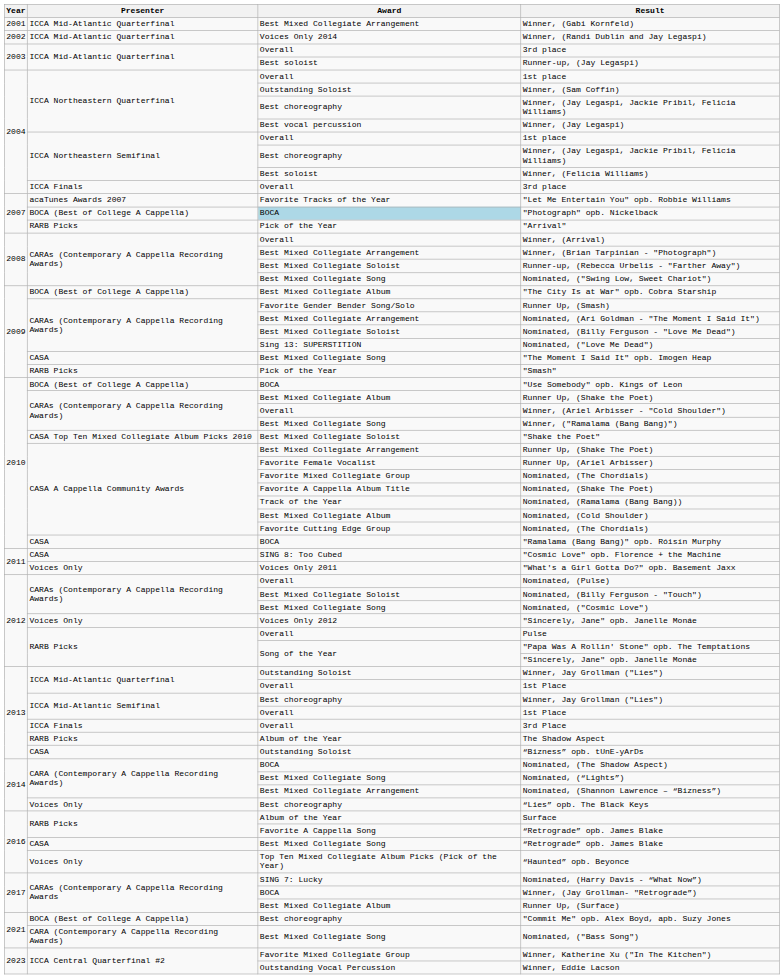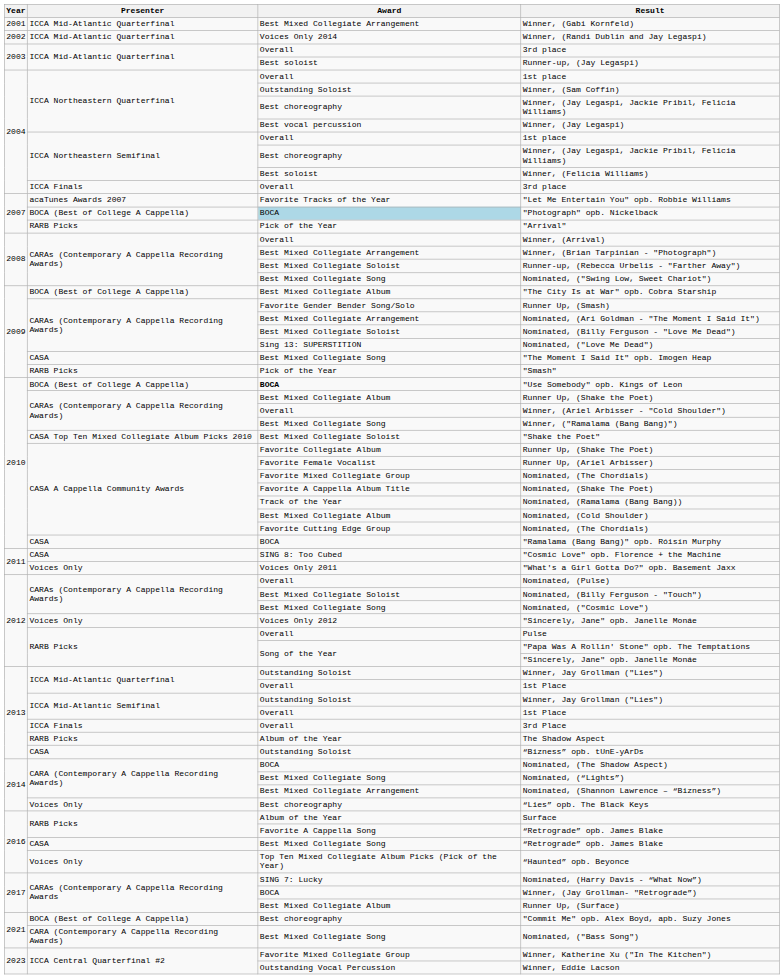 <table class="wikitable">
 <tr>
 <th>Year</th>
 <th>Presenter</th>
 <th>Award</th>
 <th>Result</th>
 </tr>
 <tr>
 <td>2001</td>
 <td>ICCA Mid-Atlantic Quarterfinal</td>
 <td>Best Mixed Collegiate Arrangement</td>
 <td>Winner, (Gabi Kornfeld)</td>
 </tr>
 <tr>
 <td>2002</td>
 <td>ICCA Mid-Atlantic Quarterfinal</td>
 <td>Voices Only 2014</td>
 <td>Winner, (Randi Dublin and Jay Legaspi)</td>
 </tr>
 <tr>
 <td rowspan="2">2003</td>
 <td rowspan="2">ICCA Mid-Atlantic Quarterfinal</td>
 <td>Overall</td>
 <td>3rd place</td>
 </tr>
 <tr>
 <td>Best soloist</td>
 <td>Runner-up, (Jay Legaspi)</td>
 </tr>
 <tr>
 <td rowspan="8">2004</td>
 <td rowspan="4">ICCA Northeastern Quarterfinal</td>
 <td>Overall</td>
 <td>1st place</td>
 </tr>
 <tr>
 <td>Outstanding Soloist</td>
 <td>Winner, (Sam Coffin)</td>
 </tr>
 <tr>
 <td>Best choreography</td>
 <td>Winner, (Jay Legaspi, Jackie Pribil, Felicia Williams)</td>
 </tr>
 <tr>
 <td>Best vocal percussion</td>
 <td>Winner, (Jay Legaspi)</td>
 </tr>
 <tr>
 <td rowspan="3">ICCA Northeastern Semifinal</td>
 <td>Overall</td>
 <td>1st place</td>
 </tr>
 <tr>
 <td>Best choreography</td>
 <td>Winner, (Jay Legaspi, Jackie Pribil, Felicia Williams)</td>
 </tr>
 <tr>
 <td>Best soloist</td>
 <td>Winner, (Felicia Williams)</td>
 </tr>
 <tr>
 <td>ICCA Finals</td>
 <td>Overall</td>
 <td>3rd place</td>
 </tr>
 <tr>
 <td rowspan="3">2007</td>
 <td>acaTunes Awards 2007</td>
 <td>Favorite Tracks of the Year</td>
 <td>"Let Me Entertain You" opb. Robbie Williams</td>
 </tr>
 <tr>
 <td>BOCA (Best of College A Cappella)</td>
 <td style="background: lightblue;">BOCA</td>
 <td>"Photograph" opb. Nickelback</td>
 </tr>
 <tr>
 <td>RARB Picks</td>
 <td>Pick of the Year</td>
 <td>"Arrival"</td>
 </tr>
 <tr>
 <td rowspan="4">2008</td>
 <td rowspan="4">CARAs (Contemporary A Cappella Recording Awards)</td>
 <td>Overall</td>
 <td>Winner, (Arrival)</td>
 </tr>
 <tr>
 <td>Best Mixed Collegiate Arrangement</td>
 <td>Winner, (Brian Tarpinian - "Photograph")</td>
 </tr>
 <tr>
 <td>Best Mixed Collegiate Soloist</td>
 <td>Runner-up, (Rebecca Urbelis - "Farther Away")</td>
 </tr>
 <tr>
 <td>Best Mixed Collegiate Song</td>
 <td>Nominated, ("Swing Low, Sweet Chariot")</td>
 </tr>
 <tr>
 <td rowspan="7">2009</td>
 <td>BOCA (Best of College A Cappella)</td>
 <td>Best Mixed Collegiate Album</td>
 <td>"The City Is at War" opb. Cobra Starship</td>
 </tr>
 <tr>
 <td rowspan="4">CARAs (Contemporary A Cappella Recording Awards)</td>
 <td>Favorite Gender Bender Song/Solo</td>
 <td>Runner Up, (Smash)</td>
 </tr>
 <tr>
 <td>Best Mixed Collegiate Arrangement</td>
 <td>Nominated, (Ari Goldman - "The Moment I Said It")</td>
 </tr>
 <tr>
 <td>Best Mixed Collegiate Soloist</td>
 <td>Nominated, (Billy Ferguson - "Love Me Dead")</td>
 </tr>
 <tr>
 <td>Sing 13: SUPERSTITION</td>
 <td>Nominated, ("Love Me Dead")</td>
 </tr>
 <tr>
 <td rowspan="1">CASA</td>
 <td>Best Mixed Collegiate Song</td>
 <td>"The Moment I Said It" opb. Imogen Heap</td>
 </tr>
 <tr>
 <td>RARB Picks</td>
 <td>Pick of the Year</td>
 <td>"Smash"</td>
 </tr>
 <tr>
 <td rowspan="13">2010</td>
 <td>BOCA (Best of College A Cappella)</td>
-<td>BOCA</td>
+<td><strong>BOCA</strong></td>
 <td>"Use Somebody" opb. Kings of Leon</td>
 </tr>
 <tr>
 <td rowspan="3">CARAs (Contemporary A Cappella Recording Awards)</td>
 <td>Best Mixed Collegiate Album</td>
 <td>Runner Up, (Shake the Poet)</td>
 </tr>
 <tr>
 <td>Overall</td>
 <td>Winner, (Ariel Arbisser - "Cold Shoulder")</td>
 </tr>
 <tr>
 <td>Best Mixed Collegiate Song</td>
 <td>Winner, ("Ramalama (Bang Bang)")</td>
 </tr>
 <tr>
 <td>CASA Top Ten Mixed Collegiate Album Picks 2010</td>
 <td>Best Mixed Collegiate Soloist</td>
 <td>"Shake the Poet"</td>
 </tr>
 <tr>
 <td rowspan="7">CASA A Cappella Community Awards</td>
-<td>Best Mixed Collegiate Arrangement</td>
+<td>Favorite Collegiate Album</td>
 <td>Runner Up, (Shake The Poet)</td>
 </tr>
 <tr>
 <td>Favorite Female Vocalist</td>
 <td>Runner Up, (Ariel Arbisser)</td>
 </tr>
 <tr>
 <td>Favorite Mixed Collegiate Group</td>
 <td>Nominated, (The Chordials)</td>
 </tr>
 <tr>
 <td>Favorite A Cappella Album Title</td>
 <td>Nominated, (Shake The Poet)</td>
 </tr>
 <tr>
 <td>Track of the Year</td>
 <td>Nominated, (Ramalama (Bang Bang))</td>
 </tr>
 <tr>
 <td>Best Mixed Collegiate Album</td>
 <td>Nominated, (Cold Shoulder)</td>
 </tr>
 <tr>
 <td>Favorite Cutting Edge Group</td>
 <td>Nominated, (The Chordials)</td>
 </tr>
 <tr>
 <td rowspan="1">CASA</td>
 <td>BOCA</td>
 <td>"Ramalama (Bang Bang)" opb. Róisín Murphy</td>
 </tr>
 <tr>
 <td rowspan="2">2011</td>
 <td rowspan="1">CASA</td>
 <td>SING 8: Too Cubed</td>
 <td>"Cosmic Love" opb. Florence + the Machine</td>
 </tr>
 <tr>
 <td rowspan="1">Voices Only</td>
 <td>Voices Only 2011</td>
 <td>"What's a Girl Gotta Do?" opb. Basement Jaxx</td>
 </tr>
 <tr>
 <td rowspan="7">2012</td>
 <td rowspan="3">CARAs (Contemporary A Cappella Recording Awards)</td>
 <td>Overall</td>
 <td>Nominated, (Pulse)</td>
 </tr>
 <tr>
 <td>Best Mixed Collegiate Soloist</td>
 <td>Nominated, (Billy Ferguson - "Touch")</td>
 </tr>
 <tr>
 <td>Best Mixed Collegiate Song</td>
 <td>Nominated, ("Cosmic Love")</td>
 </tr>
 <tr>
 <td rowspan="1">Voices Only</td>
 <td>Voices Only 2012</td>
 <td>"Sincerely, Jane" opb. Janelle Monáe</td>
 </tr>
 <tr>
 <td rowspan="3">RARB Picks</td>
 <td>Overall</td>
 <td>Pulse</td>
 </tr>
 <tr>
 <td rowspan="2">Song of the Year</td>
 <td>"Papa Was A Rollin' Stone" opb. The Temptations</td>
 </tr>
 <tr>
 <td>"Sincerely, Jane" opb. Janelle Monáe</td>
 </tr>
 <tr>
 <td rowspan="7">2013</td>
 <td rowspan="2">ICCA Mid-Atlantic Quarterfinal</td>
 <td>Outstanding Soloist</td>
 <td>Winner, Jay Grollman ("Lies")</td>
 </tr>
 <tr>
 <td>Overall</td>
 <td>1st Place</td>
 </tr>
 <tr>
 <td rowspan="2">ICCA Mid-Atlantic Semifinal</td>
-<td>Best choreography</td>
+<td>Outstanding Soloist</td>
 <td>Winner, Jay Grollman ("Lies")</td>
 </tr>
 <tr>
 <td>Overall</td>
 <td>1st Place</td>
 </tr>
 <tr>
 <td>ICCA Finals</td>
 <td>Overall</td>
 <td>3rd Place</td>
 </tr>
 <tr>
 <td>RARB Picks</td>
 <td>Album of the Year</td>
 <td>The Shadow Aspect</td>
 </tr>
 <tr>
 <td>CASA</td>
 <td>Outstanding Soloist</td>
 <td>“Bizness” opb. tUnE-yArDs</td>
 </tr>
 <tr>
 <td rowspan="4">2014</td>
 <td rowspan="3">CARA (Contemporary A Cappella Recording Awards)</td>
 <td>BOCA</td>
 <td>Nominated, (The Shadow Aspect)</td>
 </tr>
 <tr>
 <td>Best Mixed Collegiate Song</td>
 <td>Nominated, (“Lights”)</td>
 </tr>
 <tr>
 <td>Best Mixed Collegiate Arrangement</td>
 <td>Nominated, (Shannon Lawrence – “Bizness”)</td>
 </tr>
 <tr>
 <td>Voices Only</td>
 <td>Best choreography</td>
 <td>“Lies” opb. The Black Keys</td>
 </tr>
 <tr>
 <td rowspan="4">2016</td>
 <td rowspan="2">RARB Picks</td>
 <td>Album of the Year</td>
 <td>Surface</td>
 </tr>
 <tr>
 <td>Favorite A Cappella Song</td>
 <td>“Retrograde” opb. James Blake</td>
 </tr>
 <tr>
 <td>CASA</td>
 <td>Best Mixed Collegiate Song</td>
 <td>“Retrograde” opb. James Blake</td>
 </tr>
 <tr>
 <td>Voices Only</td>
 <td>Top Ten Mixed Collegiate Album Picks (Pick of the Year)</td>
 <td>“Haunted” opb. Beyonce</td>
 </tr>
 <tr>
 <td rowspan="3">2017</td>
 <td rowspan="3">CARAs (Contemporary A Cappella Recording Awards</td>
 <td>SING 7: Lucky</td>
 <td>Nominated, (Harry Davis - “What Now”)</td>
 </tr>
 <tr>
 <td>BOCA</td>
 <td>Winner, (Jay Grollman- "Retrograde”)</td>
 </tr>
 <tr>
 <td>Best Mixed Collegiate Album</td>
 <td>Runner Up, (Surface)</td>
 </tr>
 <tr>
 <td rowspan="2">2021</td>
 <td>BOCA (Best of College A Cappella)</td>
 <td>Best choreography</td>
 <td>"Commit Me" opb. Alex Boyd, apb. Suzy Jones</td>
 </tr>
 <tr>
 <td>CARA (Contemporary A Cappella Recording Awards)</td>
 <td>Best Mixed Collegiate Song</td>
 <td>Nominated, ("Bass Song")</td>
 </tr>
 <tr>
 <td rowspan="7">2023</td>
 <td rowspan="2">ICCA Central Quarterfinal #2</td>
 <td>Favorite Mixed Collegiate Group</td>
 <td>Winner, Katherine Xu ("In The Kitchen")</td>
 </tr>
 <tr>
 <td>Outstanding Vocal Percussion</td>
 <td>Winner, Eddie Lacson</td>
 </tr>
 </table>
